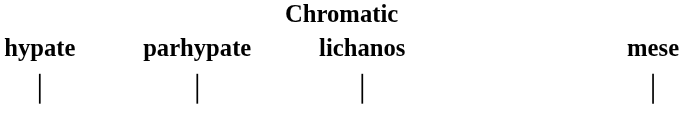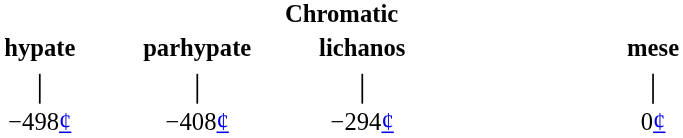 <table style="text-align:center; margin-left: 4em;">
 <tr>
 <th colspan=7>Chromatic</th>
 </tr>
 <tr>
 <th>hypate</th>
 <th>    </th>
 <th>parhypate</th>
 <th>   </th>
 <th>lichanos</th>
 <th>             </th>
 <th>mese</th>
 </tr>
 <tr>
 <td></td>
 <td></td>
 <td></td>
 <td></td>
 <td></td>
 <td></td>
 <td></td>
 </tr>
 <tr>
 <td>│</td>
 <td></td>
 <td>│</td>
 <td></td>
 <td>│</td>
 <td></td>
 <td>│</td>
 </tr>
 <tr>
+<td>−498<a href='#'>¢</a></td>
+<td></td>
+<td>−408<a href='#'>¢</a></td>
+<td></td>
+<td>−294<a href='#'>¢</a></td>
+<td></td>
+<td>0<a href='#'>¢</a></td>
+</tr>
+<tr>
 <td colspan=7></td>
 </tr>
 </table>
